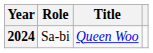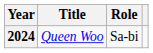 <table class="wikitable plainrowheaders sortable">
 <tr>
 <th scope="col">Year</th>
+<th scope="col">Title</th>
 <th scope="col">Role</th>
-<th scope="col">Title</th>
 <th scope="col" class="unsortable"></th>
 </tr>
 <tr>
 <th scope="row">2024</th>
+<td><em><a href='#'>Queen Woo</a></em></td>
 <td>Sa-bi</td>
-<td><em><a href='#'>Queen Woo</a></em></td>
 <td style="text-align:center"></td>
 </tr>
 </table>
